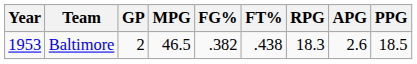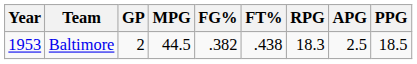 <table class="wikitable sortable" style="font-size:95%; text-align:right;">
 <tr>
 <th>Year</th>
 <th>Team</th>
 <th>GP</th>
 <th>MPG</th>
 <th>FG%</th>
 <th>FT%</th>
 <th>RPG</th>
 <th>APG</th>
 <th>PPG</th>
 </tr>
 <tr>
 <td style="text-align:left;"><a href='#'>1953</a></td>
 <td style="text-align:left;"><a href='#'>Baltimore</a></td>
 <td>2</td>
-<td>46.5</td>
+<td>44.5</td>
 <td>.382</td>
 <td>.438</td>
 <td>18.3</td>
-<td>2.6</td>
+<td>2.5</td>
 <td>18.5</td>
 </tr>
 </table>
